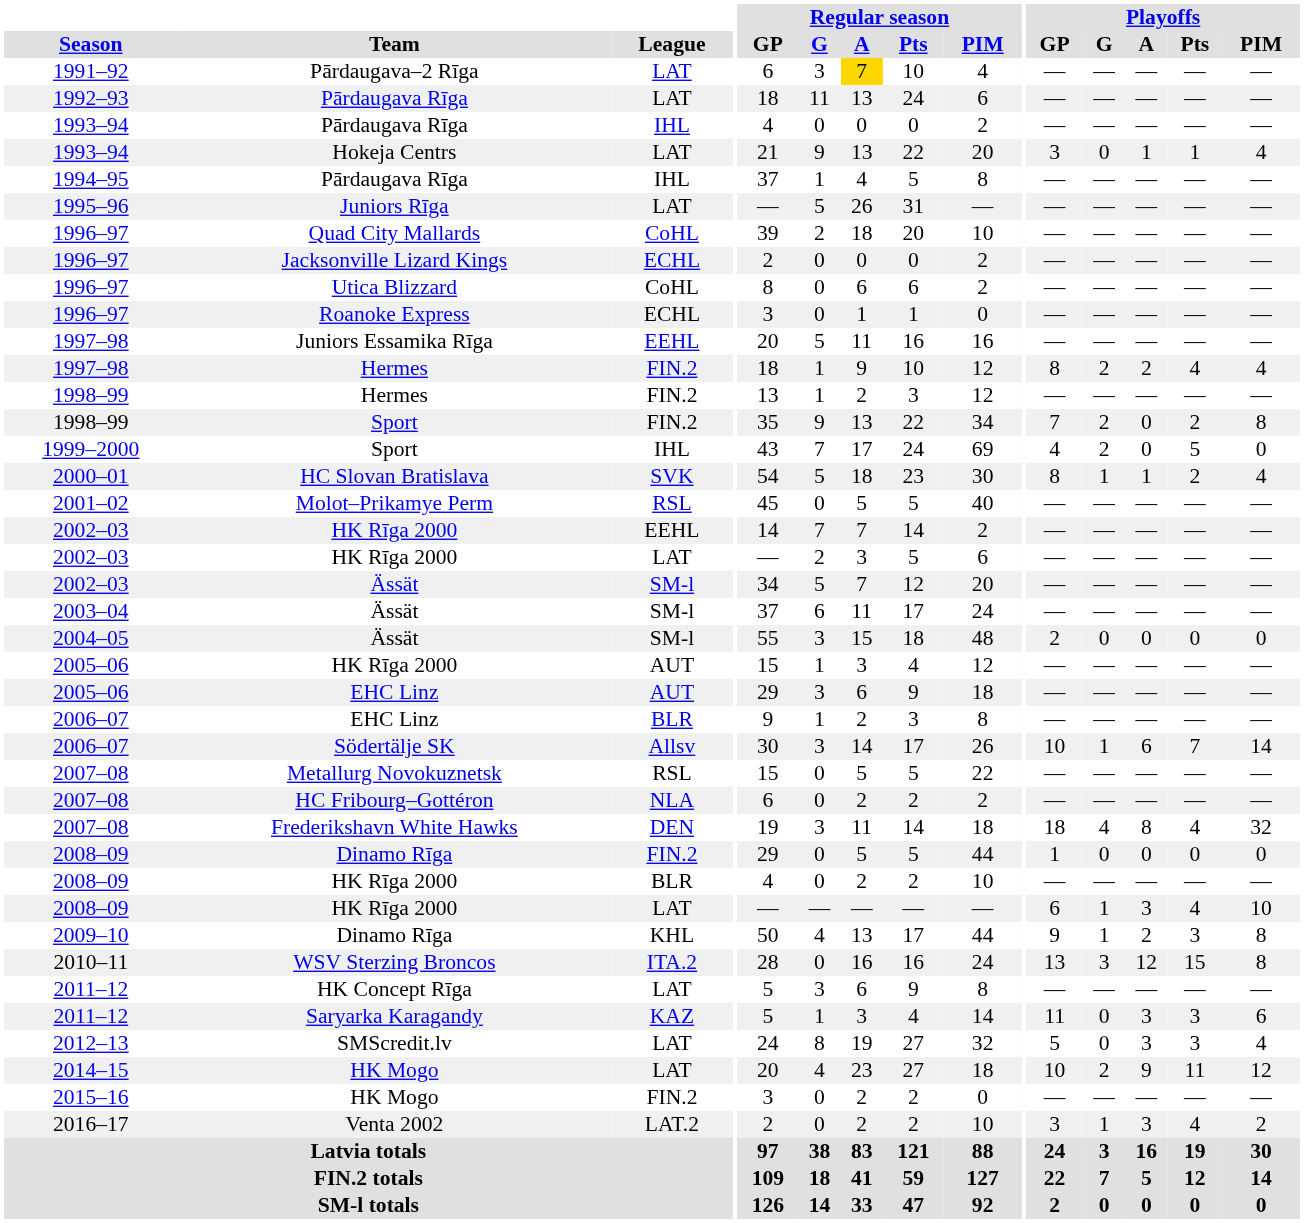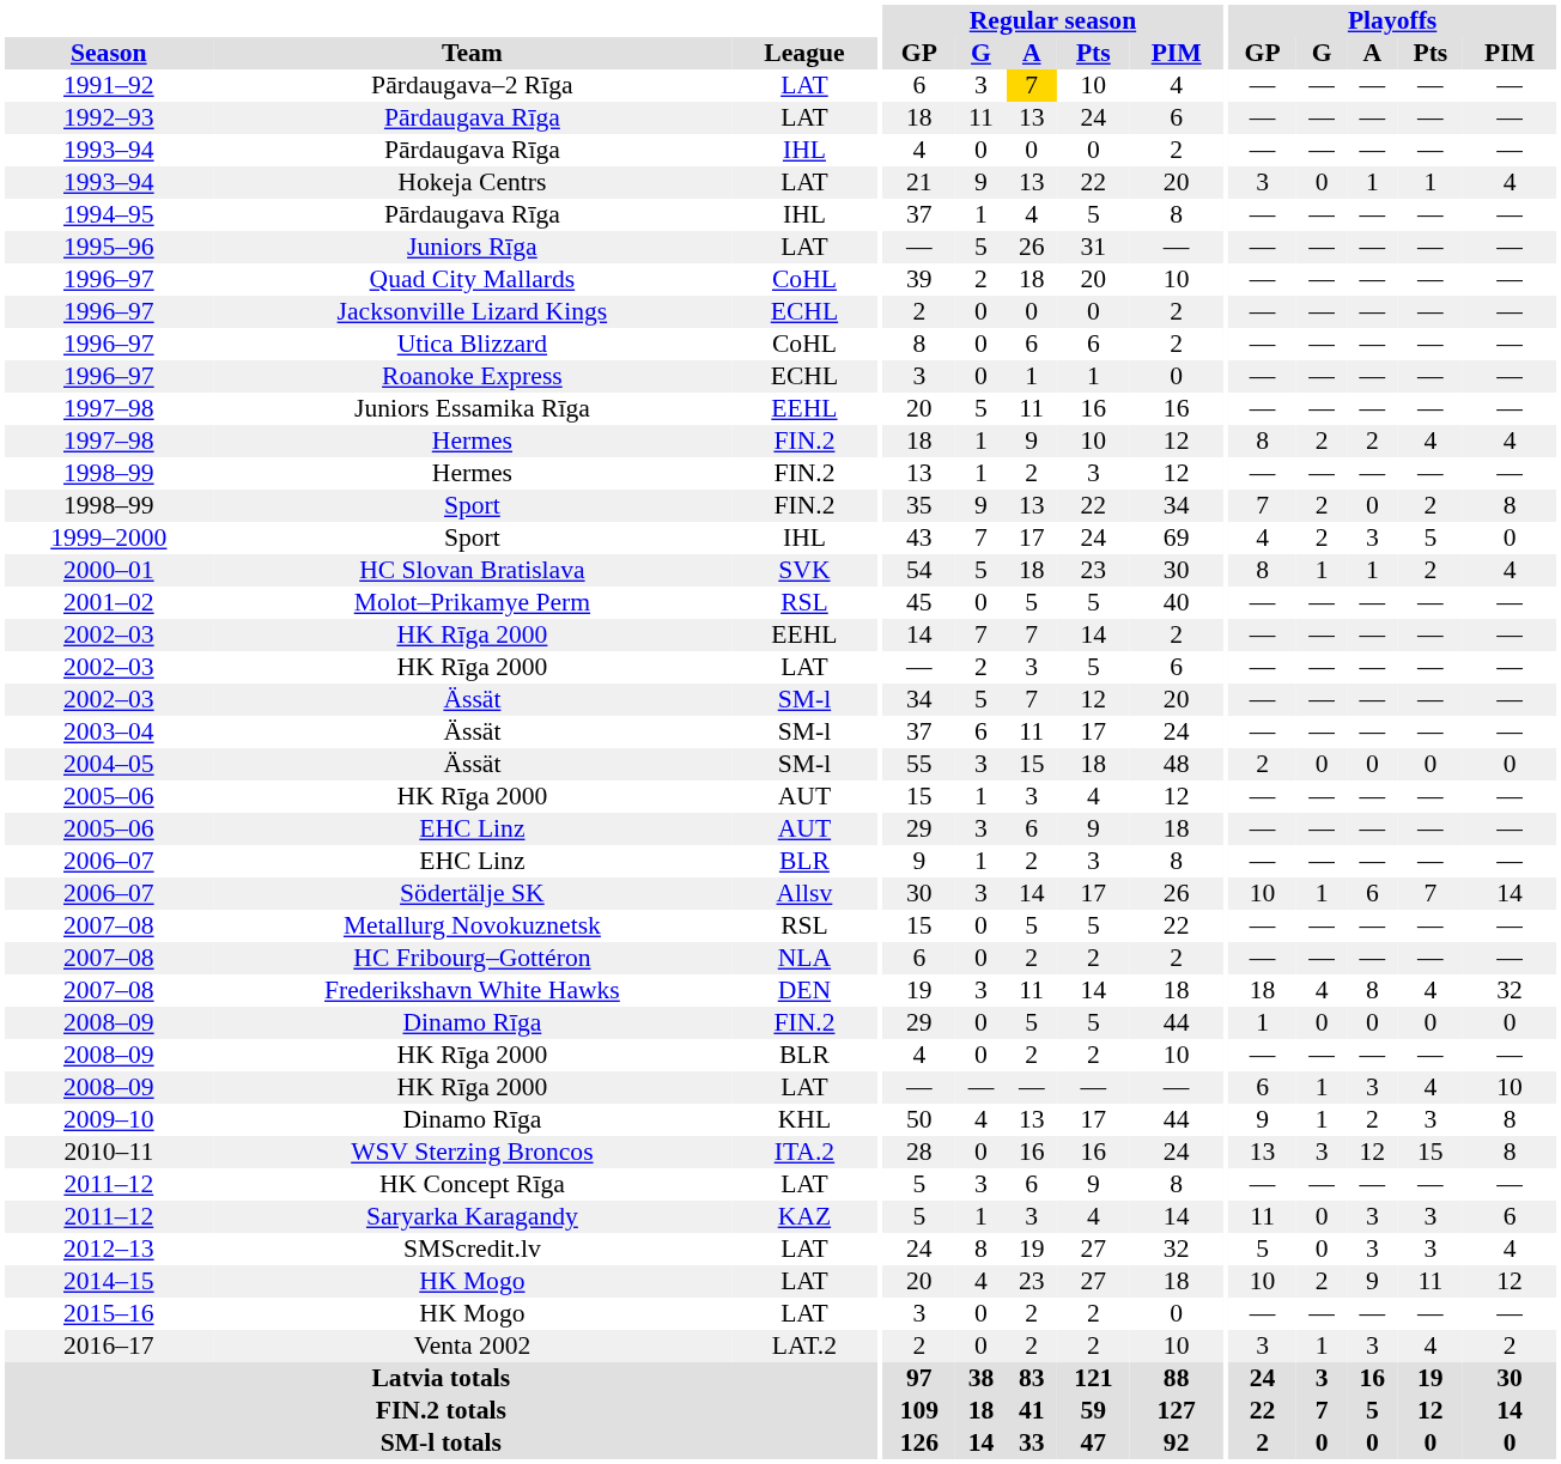 <table border="0" cellpadding="1" cellspacing="0" style="text-align:center; width:60em">
 <tr bgcolor="#e0e0e0">
 <th colspan="3" bgcolor="#ffffff"></th>
 <th rowspan="99" bgcolor="#ffffff"></th>
 <th colspan="5"><a href='#'>Regular season</a></th>
 <th rowspan="99" bgcolor="#ffffff"></th>
 <th colspan="5"><a href='#'>Playoffs</a></th>
 </tr>
 <tr bgcolor="#e0e0e0">
 <th><a href='#'>Season</a></th>
 <th>Team</th>
 <th>League</th>
 <th>GP</th>
 <th><a href='#'>G</a></th>
 <th><a href='#'>A</a></th>
 <th><a href='#'>Pts</a></th>
 <th><a href='#'>PIM</a></th>
 <th>GP</th>
 <th>G</th>
 <th>A</th>
 <th>Pts</th>
 <th>PIM</th>
 </tr>
 <tr>
 <td><a href='#'>1991–92</a></td>
 <td>Pārdaugava–2 Rīga</td>
 <td><a href='#'>LAT</a></td>
 <td>6</td>
 <td>3</td>
 <td style="background: gold;">7</td>
 <td>10</td>
 <td>4</td>
 <td>—</td>
 <td>—</td>
 <td>—</td>
 <td>—</td>
 <td>—</td>
 </tr>
 <tr bgcolor="#f0f0f0">
 <td><a href='#'>1992–93</a></td>
 <td><a href='#'>Pārdaugava Rīga</a></td>
 <td>LAT</td>
 <td>18</td>
 <td>11</td>
 <td>13</td>
 <td>24</td>
 <td>6</td>
 <td>—</td>
 <td>—</td>
 <td>—</td>
 <td>—</td>
 <td>—</td>
 </tr>
 <tr>
 <td><a href='#'>1993–94</a></td>
 <td>Pārdaugava Rīga</td>
 <td><a href='#'>IHL</a></td>
 <td>4</td>
 <td>0</td>
 <td>0</td>
 <td>0</td>
 <td>2</td>
 <td>—</td>
 <td>—</td>
 <td>—</td>
 <td>—</td>
 <td>—</td>
 </tr>
 <tr bgcolor="#f0f0f0">
 <td><a href='#'>1993–94</a></td>
 <td>Hokeja Centrs</td>
 <td>LAT</td>
 <td>21</td>
 <td>9</td>
 <td>13</td>
 <td>22</td>
 <td>20</td>
 <td>3</td>
 <td>0</td>
 <td>1</td>
 <td>1</td>
 <td>4</td>
 </tr>
 <tr>
 <td><a href='#'>1994–95</a></td>
 <td>Pārdaugava Rīga</td>
 <td>IHL</td>
 <td>37</td>
 <td>1</td>
 <td>4</td>
 <td>5</td>
 <td>8</td>
 <td>—</td>
 <td>—</td>
 <td>—</td>
 <td>—</td>
 <td>—</td>
 </tr>
 <tr bgcolor="#f0f0f0">
 <td><a href='#'>1995–96</a></td>
 <td><a href='#'>Juniors Rīga</a></td>
 <td>LAT</td>
 <td>—</td>
 <td>5</td>
 <td>26</td>
 <td>31</td>
 <td>—</td>
 <td>—</td>
 <td>—</td>
 <td>—</td>
 <td>—</td>
 <td>—</td>
 </tr>
 <tr>
 <td><a href='#'>1996–97</a></td>
 <td><a href='#'>Quad City Mallards</a></td>
 <td><a href='#'>CoHL</a></td>
 <td>39</td>
 <td>2</td>
 <td>18</td>
 <td>20</td>
 <td>10</td>
 <td>—</td>
 <td>—</td>
 <td>—</td>
 <td>—</td>
 <td>—</td>
 </tr>
 <tr bgcolor="#f0f0f0">
 <td><a href='#'>1996–97</a></td>
 <td><a href='#'>Jacksonville Lizard Kings</a></td>
 <td><a href='#'>ECHL</a></td>
 <td>2</td>
 <td>0</td>
 <td>0</td>
 <td>0</td>
 <td>2</td>
 <td>—</td>
 <td>—</td>
 <td>—</td>
 <td>—</td>
 <td>—</td>
 </tr>
 <tr>
 <td><a href='#'>1996–97</a></td>
 <td><a href='#'>Utica Blizzard</a></td>
 <td>CoHL</td>
 <td>8</td>
 <td>0</td>
 <td>6</td>
 <td>6</td>
 <td>2</td>
 <td>—</td>
 <td>—</td>
 <td>—</td>
 <td>—</td>
 <td>—</td>
 </tr>
 <tr bgcolor="#f0f0f0">
 <td><a href='#'>1996–97</a></td>
 <td><a href='#'>Roanoke Express</a></td>
 <td>ECHL</td>
 <td>3</td>
 <td>0</td>
 <td>1</td>
 <td>1</td>
 <td>0</td>
 <td>—</td>
 <td>—</td>
 <td>—</td>
 <td>—</td>
 <td>—</td>
 </tr>
 <tr>
 <td><a href='#'>1997–98</a></td>
 <td>Juniors Essamika Rīga</td>
 <td><a href='#'>EEHL</a></td>
 <td>20</td>
 <td>5</td>
 <td>11</td>
 <td>16</td>
 <td>16</td>
 <td>—</td>
 <td>—</td>
 <td>—</td>
 <td>—</td>
 <td>—</td>
 </tr>
 <tr bgcolor="#f0f0f0">
 <td><a href='#'>1997–98</a></td>
 <td><a href='#'>Hermes</a></td>
 <td><a href='#'>FIN.2</a></td>
 <td>18</td>
 <td>1</td>
 <td>9</td>
 <td>10</td>
 <td>12</td>
 <td>8</td>
 <td>2</td>
 <td>2</td>
 <td>4</td>
 <td>4</td>
 </tr>
 <tr>
 <td><a href='#'>1998–99</a></td>
 <td>Hermes</td>
 <td>FIN.2</td>
 <td>13</td>
 <td>1</td>
 <td>2</td>
 <td>3</td>
 <td>12</td>
 <td>—</td>
 <td>—</td>
 <td>—</td>
 <td>—</td>
 <td>—</td>
 </tr>
 <tr bgcolor="#f0f0f0">
 <td>1998–99</td>
 <td><a href='#'>Sport</a></td>
 <td>FIN.2</td>
 <td>35</td>
 <td>9</td>
 <td>13</td>
 <td>22</td>
 <td>34</td>
 <td>7</td>
 <td>2</td>
 <td>0</td>
 <td>2</td>
 <td>8</td>
 </tr>
 <tr>
 <td><a href='#'>1999–2000</a></td>
 <td>Sport</td>
 <td>IHL</td>
 <td>43</td>
 <td>7</td>
 <td>17</td>
 <td>24</td>
 <td>69</td>
 <td>4</td>
 <td>2</td>
-<td>0</td>
+<td>3</td>
 <td>5</td>
 <td>0</td>
 </tr>
 <tr bgcolor="#f0f0f0">
 <td><a href='#'>2000–01</a></td>
 <td><a href='#'>HC Slovan Bratislava</a></td>
 <td><a href='#'>SVK</a></td>
 <td>54</td>
 <td>5</td>
 <td>18</td>
 <td>23</td>
 <td>30</td>
 <td>8</td>
 <td>1</td>
 <td>1</td>
 <td>2</td>
 <td>4</td>
 </tr>
 <tr>
 <td><a href='#'>2001–02</a></td>
 <td><a href='#'>Molot–Prikamye Perm</a></td>
 <td><a href='#'>RSL</a></td>
 <td>45</td>
 <td>0</td>
 <td>5</td>
 <td>5</td>
 <td>40</td>
 <td>—</td>
 <td>—</td>
 <td>—</td>
 <td>—</td>
 <td>—</td>
 </tr>
 <tr bgcolor="#f0f0f0">
 <td><a href='#'>2002–03</a></td>
 <td><a href='#'>HK Rīga 2000</a></td>
 <td>EEHL</td>
 <td>14</td>
 <td>7</td>
 <td>7</td>
 <td>14</td>
 <td>2</td>
 <td>—</td>
 <td>—</td>
 <td>—</td>
 <td>—</td>
 <td>—</td>
 </tr>
 <tr>
 <td><a href='#'>2002–03</a></td>
 <td>HK Rīga 2000</td>
 <td>LAT</td>
 <td>—</td>
 <td>2</td>
 <td>3</td>
 <td>5</td>
 <td>6</td>
 <td>—</td>
 <td>—</td>
 <td>—</td>
 <td>—</td>
 <td>—</td>
 </tr>
 <tr bgcolor="#f0f0f0">
 <td><a href='#'>2002–03</a></td>
 <td><a href='#'>Ässät</a></td>
 <td><a href='#'>SM-l</a></td>
 <td>34</td>
 <td>5</td>
 <td>7</td>
 <td>12</td>
 <td>20</td>
 <td>—</td>
 <td>—</td>
 <td>—</td>
 <td>—</td>
 <td>—</td>
 </tr>
 <tr>
 <td><a href='#'>2003–04</a></td>
 <td>Ässät</td>
 <td>SM-l</td>
 <td>37</td>
 <td>6</td>
 <td>11</td>
 <td>17</td>
 <td>24</td>
 <td>—</td>
 <td>—</td>
 <td>—</td>
 <td>—</td>
 <td>—</td>
 </tr>
 <tr bgcolor="#f0f0f0">
 <td><a href='#'>2004–05</a></td>
 <td>Ässät</td>
 <td>SM-l</td>
 <td>55</td>
 <td>3</td>
 <td>15</td>
 <td>18</td>
 <td>48</td>
 <td>2</td>
 <td>0</td>
 <td>0</td>
 <td>0</td>
 <td>0</td>
 </tr>
 <tr>
 <td><a href='#'>2005–06</a></td>
 <td>HK Rīga 2000</td>
 <td>AUT</td>
 <td>15</td>
 <td>1</td>
 <td>3</td>
 <td>4</td>
 <td>12</td>
 <td>—</td>
 <td>—</td>
 <td>—</td>
 <td>—</td>
 <td>—</td>
 </tr>
 <tr bgcolor="#f0f0f0">
 <td><a href='#'>2005–06</a></td>
 <td><a href='#'>EHC Linz</a></td>
 <td><a href='#'>AUT</a></td>
 <td>29</td>
 <td>3</td>
 <td>6</td>
 <td>9</td>
 <td>18</td>
 <td>—</td>
 <td>—</td>
 <td>—</td>
 <td>—</td>
 <td>—</td>
 </tr>
 <tr>
 <td><a href='#'>2006–07</a></td>
 <td>EHC Linz</td>
 <td><a href='#'>BLR</a></td>
 <td>9</td>
 <td>1</td>
 <td>2</td>
 <td>3</td>
 <td>8</td>
 <td>—</td>
 <td>—</td>
 <td>—</td>
 <td>—</td>
 <td>—</td>
 </tr>
 <tr bgcolor="#f0f0f0">
 <td><a href='#'>2006–07</a></td>
 <td><a href='#'>Södertälje SK</a></td>
 <td><a href='#'>Allsv</a></td>
 <td>30</td>
 <td>3</td>
 <td>14</td>
 <td>17</td>
 <td>26</td>
 <td>10</td>
 <td>1</td>
 <td>6</td>
 <td>7</td>
 <td>14</td>
 </tr>
 <tr>
 <td><a href='#'>2007–08</a></td>
 <td><a href='#'>Metallurg Novokuznetsk</a></td>
 <td>RSL</td>
 <td>15</td>
 <td>0</td>
 <td>5</td>
 <td>5</td>
 <td>22</td>
 <td>—</td>
 <td>—</td>
 <td>—</td>
 <td>—</td>
 <td>—</td>
 </tr>
 <tr bgcolor="#f0f0f0">
 <td><a href='#'>2007–08</a></td>
 <td><a href='#'>HC Fribourg–Gottéron</a></td>
 <td><a href='#'>NLA</a></td>
 <td>6</td>
 <td>0</td>
 <td>2</td>
 <td>2</td>
 <td>2</td>
 <td>—</td>
 <td>—</td>
 <td>—</td>
 <td>—</td>
 <td>—</td>
 </tr>
 <tr>
 <td><a href='#'>2007–08</a></td>
 <td><a href='#'>Frederikshavn White Hawks</a></td>
 <td><a href='#'>DEN</a></td>
 <td>19</td>
 <td>3</td>
 <td>11</td>
 <td>14</td>
 <td>18</td>
 <td>18</td>
 <td>4</td>
 <td>8</td>
 <td>4</td>
 <td>32</td>
 </tr>
 <tr bgcolor="#f0f0f0">
 <td><a href='#'>2008–09</a></td>
 <td><a href='#'>Dinamo Rīga</a></td>
 <td><a href='#'>FIN.2</a></td>
 <td>29</td>
 <td>0</td>
 <td>5</td>
 <td>5</td>
 <td>44</td>
 <td>1</td>
 <td>0</td>
 <td>0</td>
 <td>0</td>
 <td>0</td>
 </tr>
 <tr>
 <td><a href='#'>2008–09</a></td>
 <td>HK Rīga 2000</td>
 <td>BLR</td>
 <td>4</td>
 <td>0</td>
 <td>2</td>
 <td>2</td>
 <td>10</td>
 <td>—</td>
 <td>—</td>
 <td>—</td>
 <td>—</td>
 <td>—</td>
 </tr>
 <tr bgcolor="#f0f0f0">
 <td><a href='#'>2008–09</a></td>
 <td>HK Rīga 2000</td>
 <td>LAT</td>
 <td>—</td>
 <td>—</td>
 <td>—</td>
 <td>—</td>
 <td>—</td>
 <td>6</td>
 <td>1</td>
 <td>3</td>
 <td>4</td>
 <td>10</td>
 </tr>
 <tr>
 <td><a href='#'>2009–10</a></td>
 <td>Dinamo Rīga</td>
 <td>KHL</td>
 <td>50</td>
 <td>4</td>
 <td>13</td>
 <td>17</td>
 <td>44</td>
 <td>9</td>
 <td>1</td>
 <td>2</td>
 <td>3</td>
 <td>8</td>
 </tr>
 <tr bgcolor="#f0f0f0">
 <td>2010–11</td>
 <td><a href='#'>WSV Sterzing Broncos</a></td>
 <td><a href='#'>ITA.2</a></td>
 <td>28</td>
 <td>0</td>
 <td>16</td>
 <td>16</td>
 <td>24</td>
 <td>13</td>
 <td>3</td>
 <td>12</td>
 <td>15</td>
 <td>8</td>
 </tr>
 <tr>
 <td><a href='#'>2011–12</a></td>
 <td>HK Concept Rīga</td>
 <td>LAT</td>
 <td>5</td>
 <td>3</td>
 <td>6</td>
 <td>9</td>
 <td>8</td>
 <td>—</td>
 <td>—</td>
 <td>—</td>
 <td>—</td>
 <td>—</td>
 </tr>
 <tr bgcolor="#f0f0f0">
 <td><a href='#'>2011–12</a></td>
 <td><a href='#'>Saryarka Karagandy</a></td>
 <td><a href='#'>KAZ</a></td>
 <td>5</td>
 <td>1</td>
 <td>3</td>
 <td>4</td>
 <td>14</td>
 <td>11</td>
 <td>0</td>
 <td>3</td>
 <td>3</td>
 <td>6</td>
 </tr>
 <tr>
 <td><a href='#'>2012–13</a></td>
 <td>SMScredit.lv</td>
 <td>LAT</td>
 <td>24</td>
 <td>8</td>
 <td>19</td>
 <td>27</td>
 <td>32</td>
 <td>5</td>
 <td>0</td>
 <td>3</td>
 <td>3</td>
 <td>4</td>
 </tr>
 <tr bgcolor="#f0f0f0">
 <td><a href='#'>2014–15</a></td>
 <td><a href='#'>HK Mogo</a></td>
 <td>LAT</td>
 <td>20</td>
 <td>4</td>
 <td>23</td>
 <td>27</td>
 <td>18</td>
 <td>10</td>
 <td>2</td>
 <td>9</td>
 <td>11</td>
 <td>12</td>
 </tr>
 <tr>
 <td><a href='#'>2015–16</a></td>
 <td>HK Mogo</td>
-<td>FIN.2</td>
+<td>LAT</td>
 <td>3</td>
 <td>0</td>
 <td>2</td>
 <td>2</td>
 <td>0</td>
 <td>—</td>
 <td>—</td>
 <td>—</td>
 <td>—</td>
 <td>—</td>
 </tr>
 <tr bgcolor="#f0f0f0">
 <td>2016–17</td>
 <td>Venta 2002</td>
 <td>LAT.2</td>
 <td>2</td>
 <td>0</td>
 <td>2</td>
 <td>2</td>
 <td>10</td>
 <td>3</td>
 <td>1</td>
 <td>3</td>
 <td>4</td>
 <td>2</td>
 </tr>
 <tr bgcolor="#e0e0e0">
 <th colspan="3">Latvia totals</th>
 <th>97</th>
 <th>38</th>
 <th>83</th>
 <th>121</th>
 <th>88</th>
 <th>24</th>
 <th>3</th>
 <th>16</th>
 <th>19</th>
 <th>30</th>
 </tr>
 <tr bgcolor="#e0e0e0">
 <th colspan="3">FIN.2 totals</th>
 <th>109</th>
 <th>18</th>
 <th>41</th>
 <th>59</th>
 <th>127</th>
 <th>22</th>
 <th>7</th>
 <th>5</th>
 <th>12</th>
 <th>14</th>
 </tr>
 <tr bgcolor="#e0e0e0">
 <th colspan="3">SM-l totals</th>
 <th>126</th>
 <th>14</th>
 <th>33</th>
 <th>47</th>
 <th>92</th>
 <th>2</th>
 <th>0</th>
 <th>0</th>
 <th>0</th>
 <th>0</th>
 </tr>
 </table>
